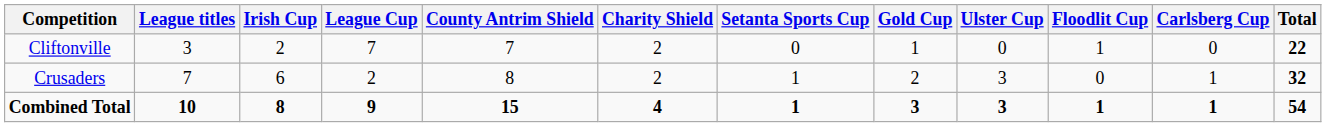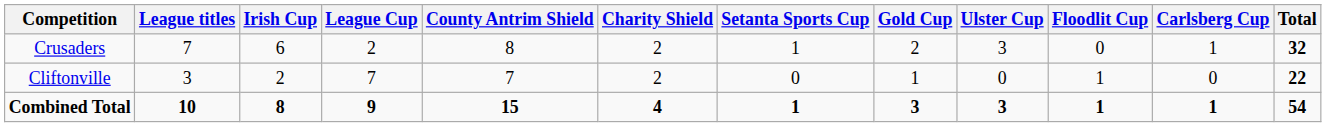 <table class="wikitable" style="text-align:center;font-size:95%">
 <tr>
 <th>Competition</th>
 <th><a href='#'>League titles</a></th>
 <th><a href='#'>Irish Cup</a></th>
 <th><a href='#'>League Cup</a></th>
 <th><a href='#'>County Antrim Shield</a></th>
 <th><a href='#'>Charity Shield</a></th>
 <th><a href='#'>Setanta Sports Cup</a></th>
 <th><a href='#'>Gold Cup</a></th>
 <th><a href='#'>Ulster Cup</a></th>
 <th><a href='#'>Floodlit Cup</a></th>
 <th><a href='#'>Carlsberg Cup</a></th>
 <th>Total</th>
 </tr>
 <tr>
+<td><a href='#'>Crusaders</a></td>
+<td>7</td>
+<td>6</td>
+<td>2</td>
+<td>8</td>
+<td>2</td>
+<td>1</td>
+<td>2</td>
+<td>3</td>
+<td>0</td>
+<td>1</td>
+<td><strong>32</strong></td>
+</tr>
+<tr>
 <td><a href='#'>Cliftonville</a></td>
 <td>3</td>
 <td>2</td>
 <td>7</td>
 <td>7</td>
 <td>2</td>
 <td>0</td>
 <td>1</td>
 <td>0</td>
 <td>1</td>
 <td>0</td>
 <td><strong>22</strong></td>
-</tr>
-<tr>
-<td><a href='#'>Crusaders</a></td>
-<td>7</td>
-<td>6</td>
-<td>2</td>
-<td>8</td>
-<td>2</td>
-<td>1</td>
-<td>2</td>
-<td>3</td>
-<td>0</td>
-<td>1</td>
-<td><strong>32</strong></td>
 </tr>
 <tr>
 <td><strong>Combined Total</strong></td>
 <td><strong>10</strong></td>
 <td><strong>8</strong></td>
 <td><strong>9</strong></td>
 <td><strong>15</strong></td>
 <td><strong>4</strong></td>
 <td><strong>1</strong></td>
 <td><strong>3</strong></td>
 <td><strong>3</strong></td>
 <td><strong>1</strong></td>
 <td><strong>1</strong></td>
 <td><strong>54</strong></td>
 </tr>
 </table>
